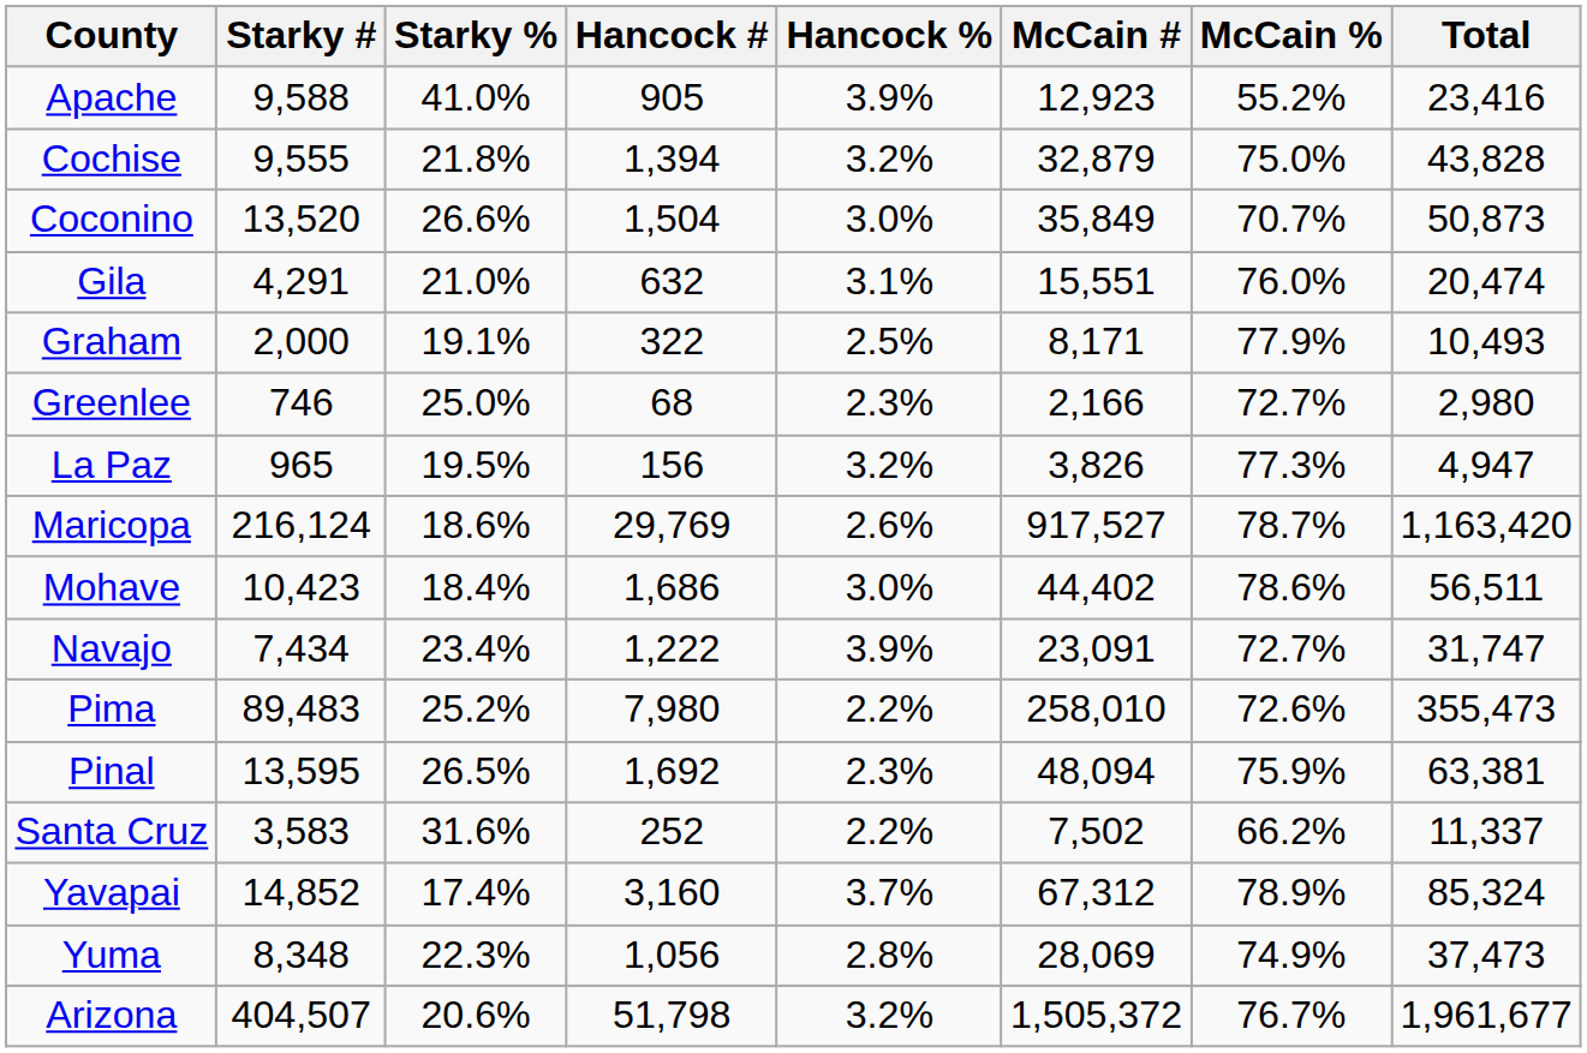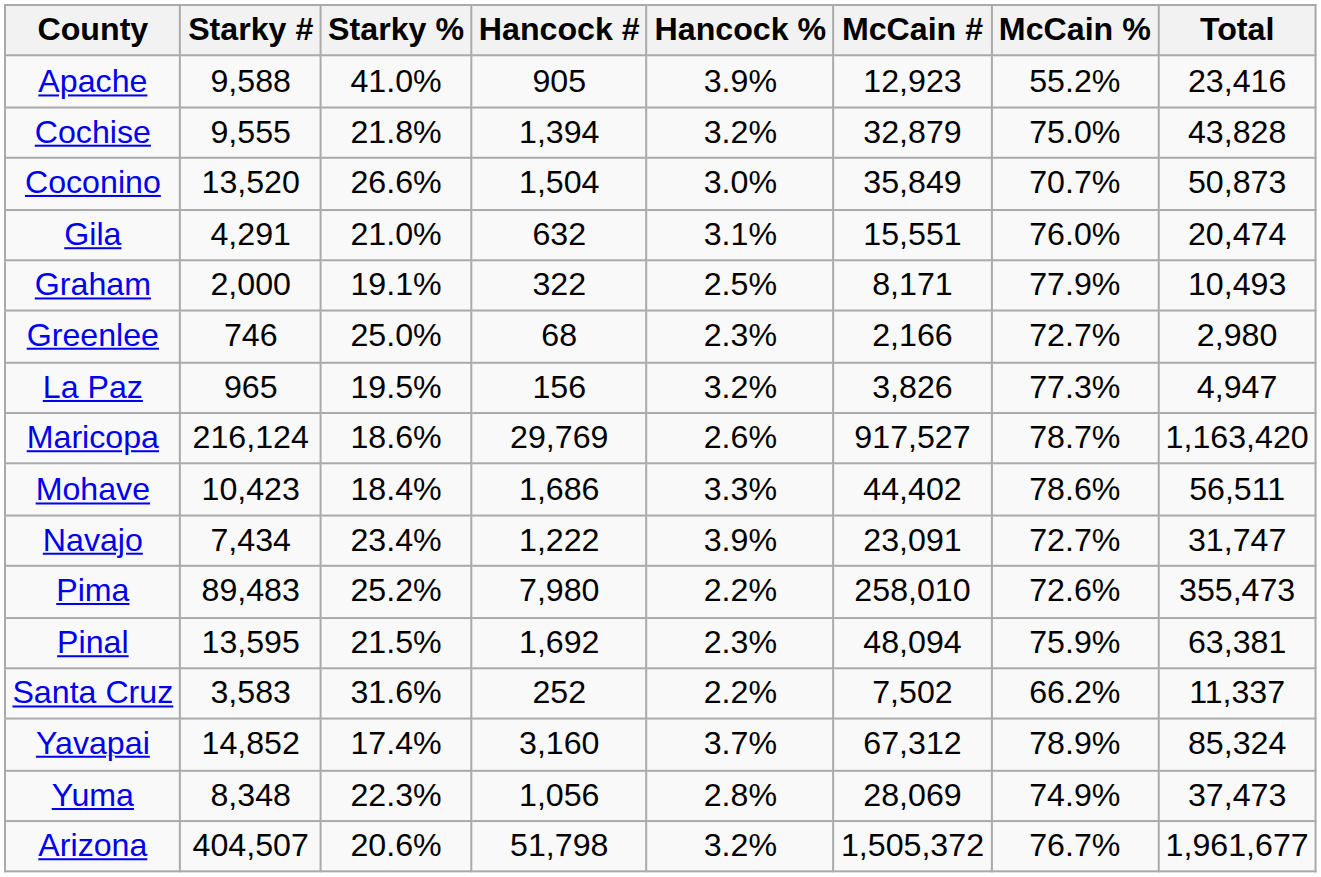 <table class="sortable wikitable">
 <tr>
 <th>County</th>
 <th>Starky #</th>
 <th>Starky %</th>
 <th>Hancock #</th>
 <th>Hancock %</th>
 <th>McCain #</th>
 <th>McCain %</th>
 <th>Total</th>
 </tr>
 <tr>
 <td align=center ><a href='#'>Apache</a></td>
 <td align=center>9,588</td>
 <td align=center>41.0%</td>
 <td align=center>905</td>
 <td align=center>3.9%</td>
 <td align=center>12,923</td>
 <td align=center>55.2%</td>
 <td align=center>23,416</td>
 </tr>
 <tr>
 <td align=center ><a href='#'>Cochise</a></td>
 <td align=center>9,555</td>
 <td align=center>21.8%</td>
 <td align=center>1,394</td>
 <td align=center>3.2%</td>
 <td align=center>32,879</td>
 <td align=center>75.0%</td>
 <td align=center>43,828</td>
 </tr>
 <tr>
 <td align=center ><a href='#'>Coconino</a></td>
 <td align=center>13,520</td>
 <td align=center>26.6%</td>
 <td align=center>1,504</td>
 <td align=center>3.0%</td>
 <td align=center>35,849</td>
 <td align=center>70.7%</td>
 <td align=center>50,873</td>
 </tr>
 <tr>
 <td align=center ><a href='#'>Gila</a></td>
 <td align=center>4,291</td>
 <td align=center>21.0%</td>
 <td align=center>632</td>
 <td align=center>3.1%</td>
 <td align=center>15,551</td>
 <td align=center>76.0%</td>
 <td align=center>20,474</td>
 </tr>
 <tr>
 <td align=center ><a href='#'>Graham</a></td>
 <td align=center>2,000</td>
 <td align=center>19.1%</td>
 <td align=center>322</td>
 <td align=center>2.5%</td>
 <td align=center>8,171</td>
 <td align=center>77.9%</td>
 <td align=center>10,493</td>
 </tr>
 <tr>
 <td align=center ><a href='#'>Greenlee</a></td>
 <td align=center>746</td>
 <td align=center>25.0%</td>
 <td align=center>68</td>
 <td align=center>2.3%</td>
 <td align=center>2,166</td>
 <td align=center>72.7%</td>
 <td align=center>2,980</td>
 </tr>
 <tr>
 <td align=center ><a href='#'>La Paz</a></td>
 <td align=center>965</td>
 <td align=center>19.5%</td>
 <td align=center>156</td>
 <td align=center>3.2%</td>
 <td align=center>3,826</td>
 <td align=center>77.3%</td>
 <td align=center>4,947</td>
 </tr>
 <tr>
 <td align=center ><a href='#'>Maricopa</a></td>
 <td align=center>216,124</td>
 <td align=center>18.6%</td>
 <td align=center>29,769</td>
 <td align=center>2.6%</td>
 <td align=center>917,527</td>
 <td align=center>78.7%</td>
 <td align=center>1,163,420</td>
 </tr>
 <tr>
 <td align=center ><a href='#'>Mohave</a></td>
 <td align=center>10,423</td>
 <td align=center>18.4%</td>
 <td align=center>1,686</td>
-<td align=center>3.0%</td>
+<td align=center>3.3%</td>
 <td align=center>44,402</td>
 <td align=center>78.6%</td>
 <td align=center>56,511</td>
 </tr>
 <tr>
 <td align=center ><a href='#'>Navajo</a></td>
 <td align=center>7,434</td>
 <td align=center>23.4%</td>
 <td align=center>1,222</td>
 <td align=center>3.9%</td>
 <td align=center>23,091</td>
 <td align=center>72.7%</td>
 <td align=center>31,747</td>
 </tr>
 <tr>
 <td align=center ><a href='#'>Pima</a></td>
 <td align=center>89,483</td>
 <td align=center>25.2%</td>
 <td align=center>7,980</td>
 <td align=center>2.2%</td>
 <td align=center>258,010</td>
 <td align=center>72.6%</td>
 <td align=center>355,473</td>
 </tr>
 <tr>
 <td align=center ><a href='#'>Pinal</a></td>
 <td align=center>13,595</td>
-<td align=center>26.5%</td>
+<td align=center>21.5%</td>
 <td align=center>1,692</td>
 <td align=center>2.3%</td>
 <td align=center>48,094</td>
 <td align=center>75.9%</td>
 <td align=center>63,381</td>
 </tr>
 <tr>
 <td align=center ><a href='#'>Santa Cruz</a></td>
 <td align=center>3,583</td>
 <td align=center>31.6%</td>
 <td align=center>252</td>
 <td align=center>2.2%</td>
 <td align=center>7,502</td>
 <td align=center>66.2%</td>
 <td align=center>11,337</td>
 </tr>
 <tr>
 <td align=center ><a href='#'>Yavapai</a></td>
 <td align=center>14,852</td>
 <td align=center>17.4%</td>
 <td align=center>3,160</td>
 <td align=center>3.7%</td>
 <td align=center>67,312</td>
 <td align=center>78.9%</td>
 <td align=center>85,324</td>
 </tr>
 <tr>
 <td align=center ><a href='#'>Yuma</a></td>
 <td align=center>8,348</td>
 <td align=center>22.3%</td>
 <td align=center>1,056</td>
 <td align=center>2.8%</td>
 <td align=center>28,069</td>
 <td align=center>74.9%</td>
 <td align=center>37,473</td>
 </tr>
 <tr>
 <td align=center ><a href='#'>Arizona</a></td>
 <td align=center>404,507</td>
 <td align=center>20.6%</td>
 <td align=center>51,798</td>
 <td align=center>3.2%</td>
 <td align=center>1,505,372</td>
 <td align=center>76.7%</td>
 <td align=center>1,961,677</td>
 </tr>
 </table>
